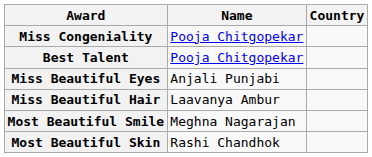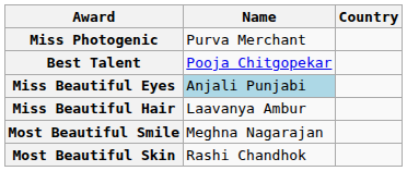 <table class="wikitable">
 <tr>
 <th>Award</th>
 <th>Name</th>
 <th>Country</th>
 </tr>
 <tr>
-<th>Miss Congeniality</th>
-<td><a href='#'>Pooja Chitgopekar</a></td>
+<th>Miss Photogenic</th>
+<td>Purva Merchant</td>
 <td></td>
 </tr>
 <tr>
 <th>Best Talent</th>
 <td><a href='#'>Pooja Chitgopekar</a></td>
 <td></td>
 </tr>
 <tr>
 <th>Miss Beautiful Eyes</th>
-<td>Anjali Punjabi</td>
+<td style="background: lightblue;">Anjali Punjabi</td>
 <td></td>
 </tr>
 <tr>
 <th>Miss Beautiful Hair</th>
 <td>Laavanya Ambur</td>
 <td></td>
 </tr>
 <tr>
 <th>Most Beautiful Smile</th>
 <td>Meghna Nagarajan</td>
 <td></td>
 </tr>
 <tr>
 <th>Most Beautiful Skin</th>
 <td>Rashi Chandhok</td>
 <td></td>
 </tr>
 </table>
